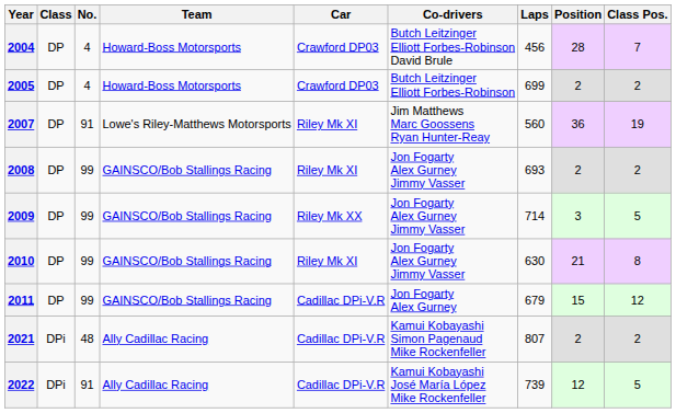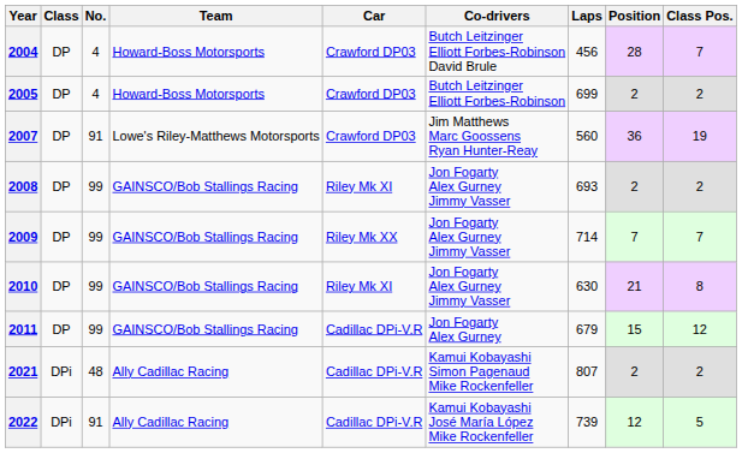 <table class="wikitable" style="text-align:center; font-size:90%">
 <tr>
 <th>Year</th>
 <th>Class</th>
 <th>No.</th>
 <th>Team</th>
 <th>Car</th>
 <th>Co-drivers</th>
 <th>Laps</th>
 <th>Position</th>
 <th>Class Pos.</th>
 </tr>
 <tr>
 <th><a href='#'>2004</a></th>
 <td>DP</td>
 <td>4</td>
 <td align=left> <a href='#'>Howard-Boss Motorsports</a></td>
 <td align=left><a href='#'>Crawford DP03</a></td>
 <td align=left> <a href='#'>Butch Leitzinger</a><br> <a href='#'>Elliott Forbes-Robinson</a><br> David Brule</td>
 <td>456</td>
 <td style="background:#EFCFFF;">28 </td>
 <td style="background:#EFCFFF;">7 </td>
 </tr>
 <tr>
 <th><a href='#'>2005</a></th>
 <td>DP</td>
 <td>4</td>
 <td align=left> <a href='#'>Howard-Boss Motorsports</a></td>
 <td align=left><a href='#'>Crawford DP03</a></td>
 <td align=left> <a href='#'>Butch Leitzinger</a><br> <a href='#'>Elliott Forbes-Robinson</a></td>
 <td>699</td>
 <td style="background:#DFDFDF;">2</td>
 <td style="background:#DFDFDF;">2</td>
 </tr>
 <tr>
 <th><a href='#'>2007</a></th>
 <td>DP</td>
 <td>91</td>
 <td align=left> Lowe's Riley-Matthews Motorsports</td>
-<td align=left><a href='#'>Riley Mk XI</a></td>
+<td align=left><a href='#'>Crawford DP03</a></td>
 <td align=left> Jim Matthews<br> <a href='#'>Marc Goossens</a><br> <a href='#'>Ryan Hunter-Reay</a></td>
 <td>560</td>
 <td style="background:#EFCFFF;">36 </td>
 <td style="background:#EFCFFF;">19 </td>
 </tr>
 <tr>
 <th><a href='#'>2008</a></th>
 <td>DP</td>
 <td>99</td>
 <td align=left> <a href='#'>GAINSCO/Bob Stallings Racing</a></td>
 <td align=left><a href='#'>Riley Mk XI</a></td>
 <td align=left> <a href='#'>Jon Fogarty</a><br> <a href='#'>Alex Gurney</a><br> <a href='#'>Jimmy Vasser</a></td>
 <td>693</td>
 <td style="background:#DFDFDF;">2</td>
 <td style="background:#DFDFDF;">2</td>
 </tr>
 <tr>
 <th><a href='#'>2009</a></th>
 <td>DP</td>
 <td>99</td>
 <td align=left> <a href='#'>GAINSCO/Bob Stallings Racing</a></td>
 <td align=left><a href='#'>Riley Mk XX</a></td>
 <td align=left> <a href='#'>Jon Fogarty</a><br> <a href='#'>Alex Gurney</a><br> <a href='#'>Jimmy Vasser</a></td>
 <td>714</td>
-<td style="background:#DFFFDF;">3</td>
-<td style="background:#DFFFDF;">5</td>
+<td style="background:#DFFFDF;">7</td>
+<td style="background:#DFFFDF;">7</td>
 </tr>
 <tr>
 <th><a href='#'>2010</a></th>
 <td>DP</td>
 <td>99</td>
 <td align=left> <a href='#'>GAINSCO/Bob Stallings Racing</a></td>
 <td align=left><a href='#'>Riley Mk XI</a></td>
 <td align=left> <a href='#'>Jon Fogarty</a><br> <a href='#'>Alex Gurney</a><br> <a href='#'>Jimmy Vasser</a></td>
 <td>630</td>
 <td style="background:#EFCFFF;">21 </td>
 <td style="background:#EFCFFF;">8 </td>
 </tr>
 <tr>
 <th><a href='#'>2011</a></th>
 <td>DP</td>
 <td>99</td>
 <td align=left> <a href='#'>GAINSCO/Bob Stallings Racing</a></td>
 <td align=left><a href='#'>Cadillac DPi-V.R</a></td>
 <td align=left> <a href='#'>Jon Fogarty</a><br> <a href='#'>Alex Gurney</a></td>
 <td>679</td>
 <td style="background:#DFFFDF;">15</td>
 <td style="background:#DFFFDF;">12</td>
 </tr>
 <tr>
 <th><a href='#'>2021</a></th>
 <td>DPi</td>
 <td>48</td>
 <td align=left> <a href='#'>Ally Cadillac Racing</a></td>
 <td align=left><a href='#'>Cadillac DPi-V.R</a></td>
 <td align=left> <a href='#'>Kamui Kobayashi</a><br> <a href='#'>Simon Pagenaud</a><br> <a href='#'>Mike Rockenfeller</a></td>
 <td>807</td>
 <td style="background:#DFDFDF;">2</td>
 <td style="background:#DFDFDF;">2</td>
 </tr>
 <tr>
 <th><a href='#'>2022</a></th>
 <td>DPi</td>
 <td>91</td>
 <td align=left> <a href='#'>Ally Cadillac Racing</a></td>
 <td align=left><a href='#'>Cadillac DPi-V.R</a></td>
 <td align=left> <a href='#'>Kamui Kobayashi</a><br> <a href='#'>José María López</a><br> <a href='#'>Mike Rockenfeller</a></td>
 <td>739</td>
 <td style="background:#DFFFDF;">12</td>
 <td style="background:#DFFFDF;">5</td>
 </tr>
 </table>
